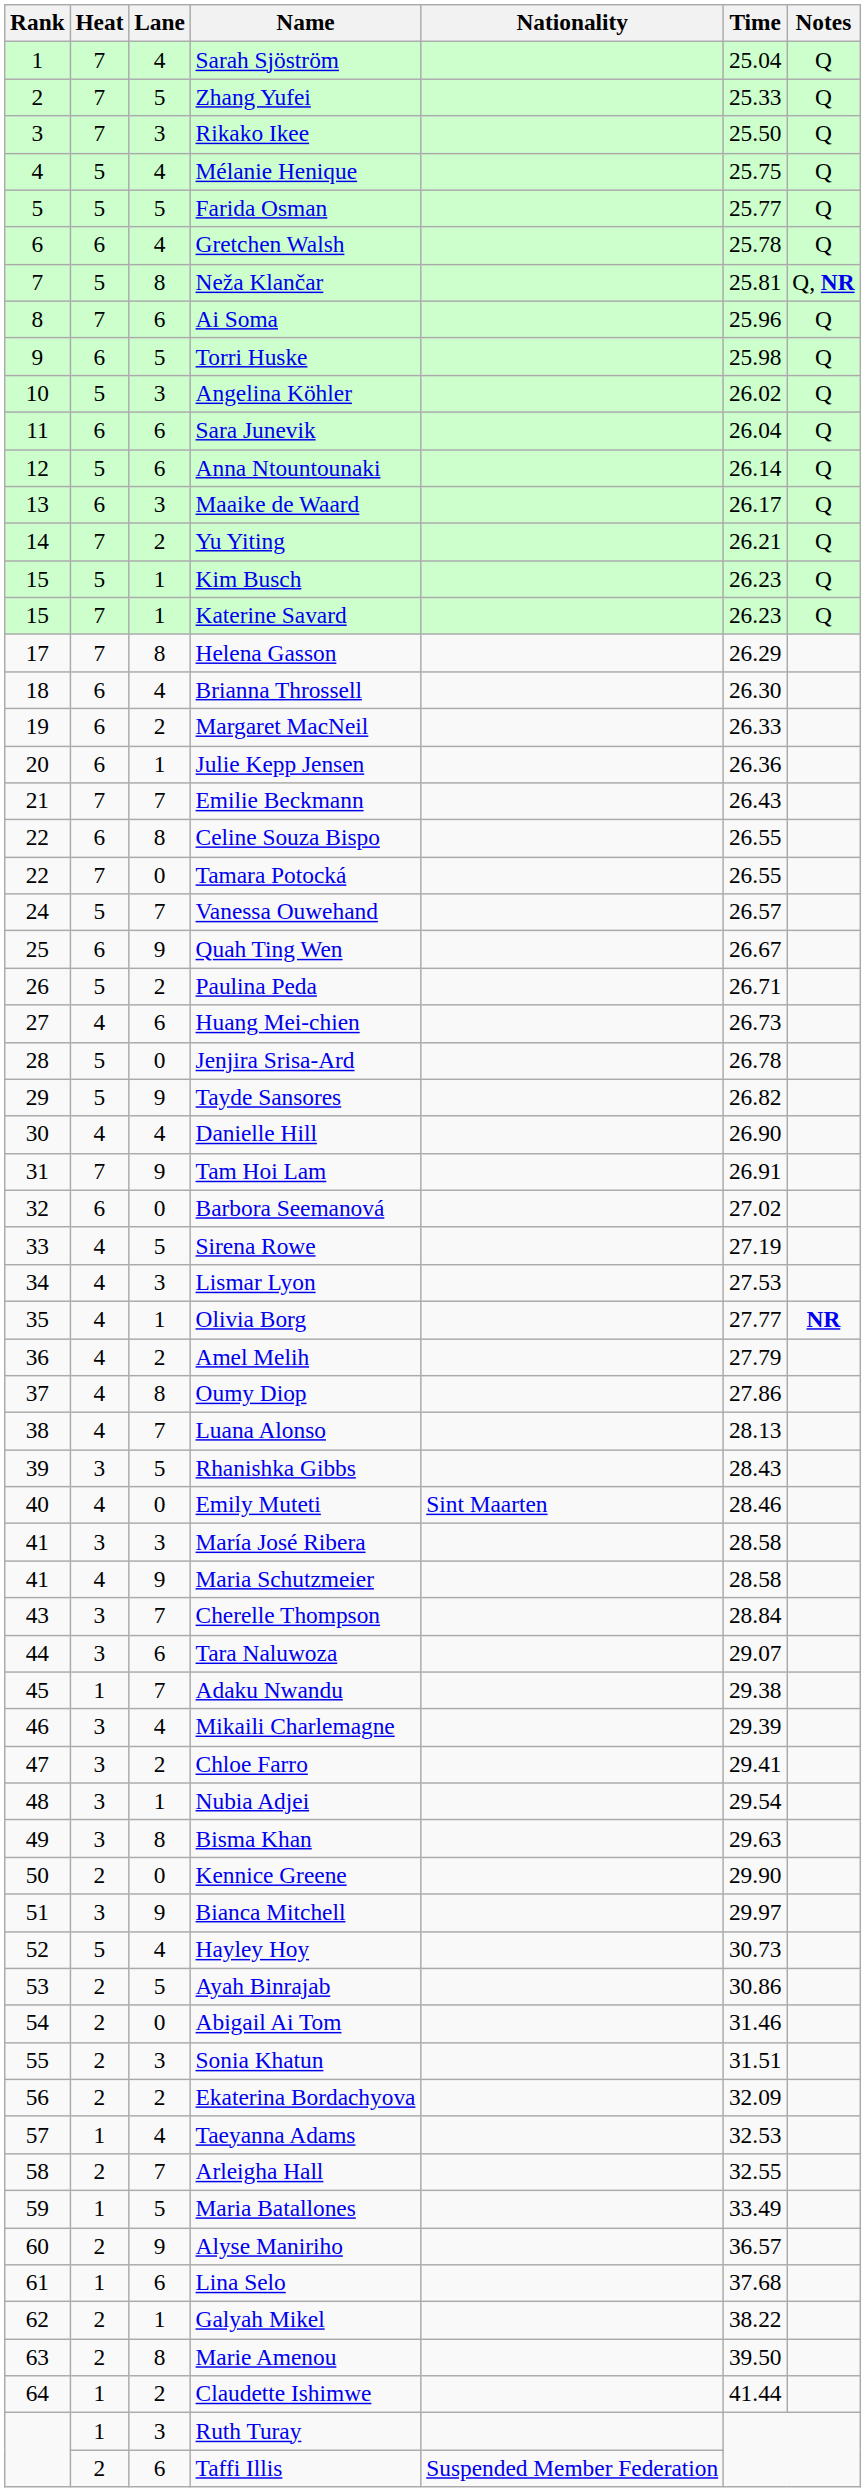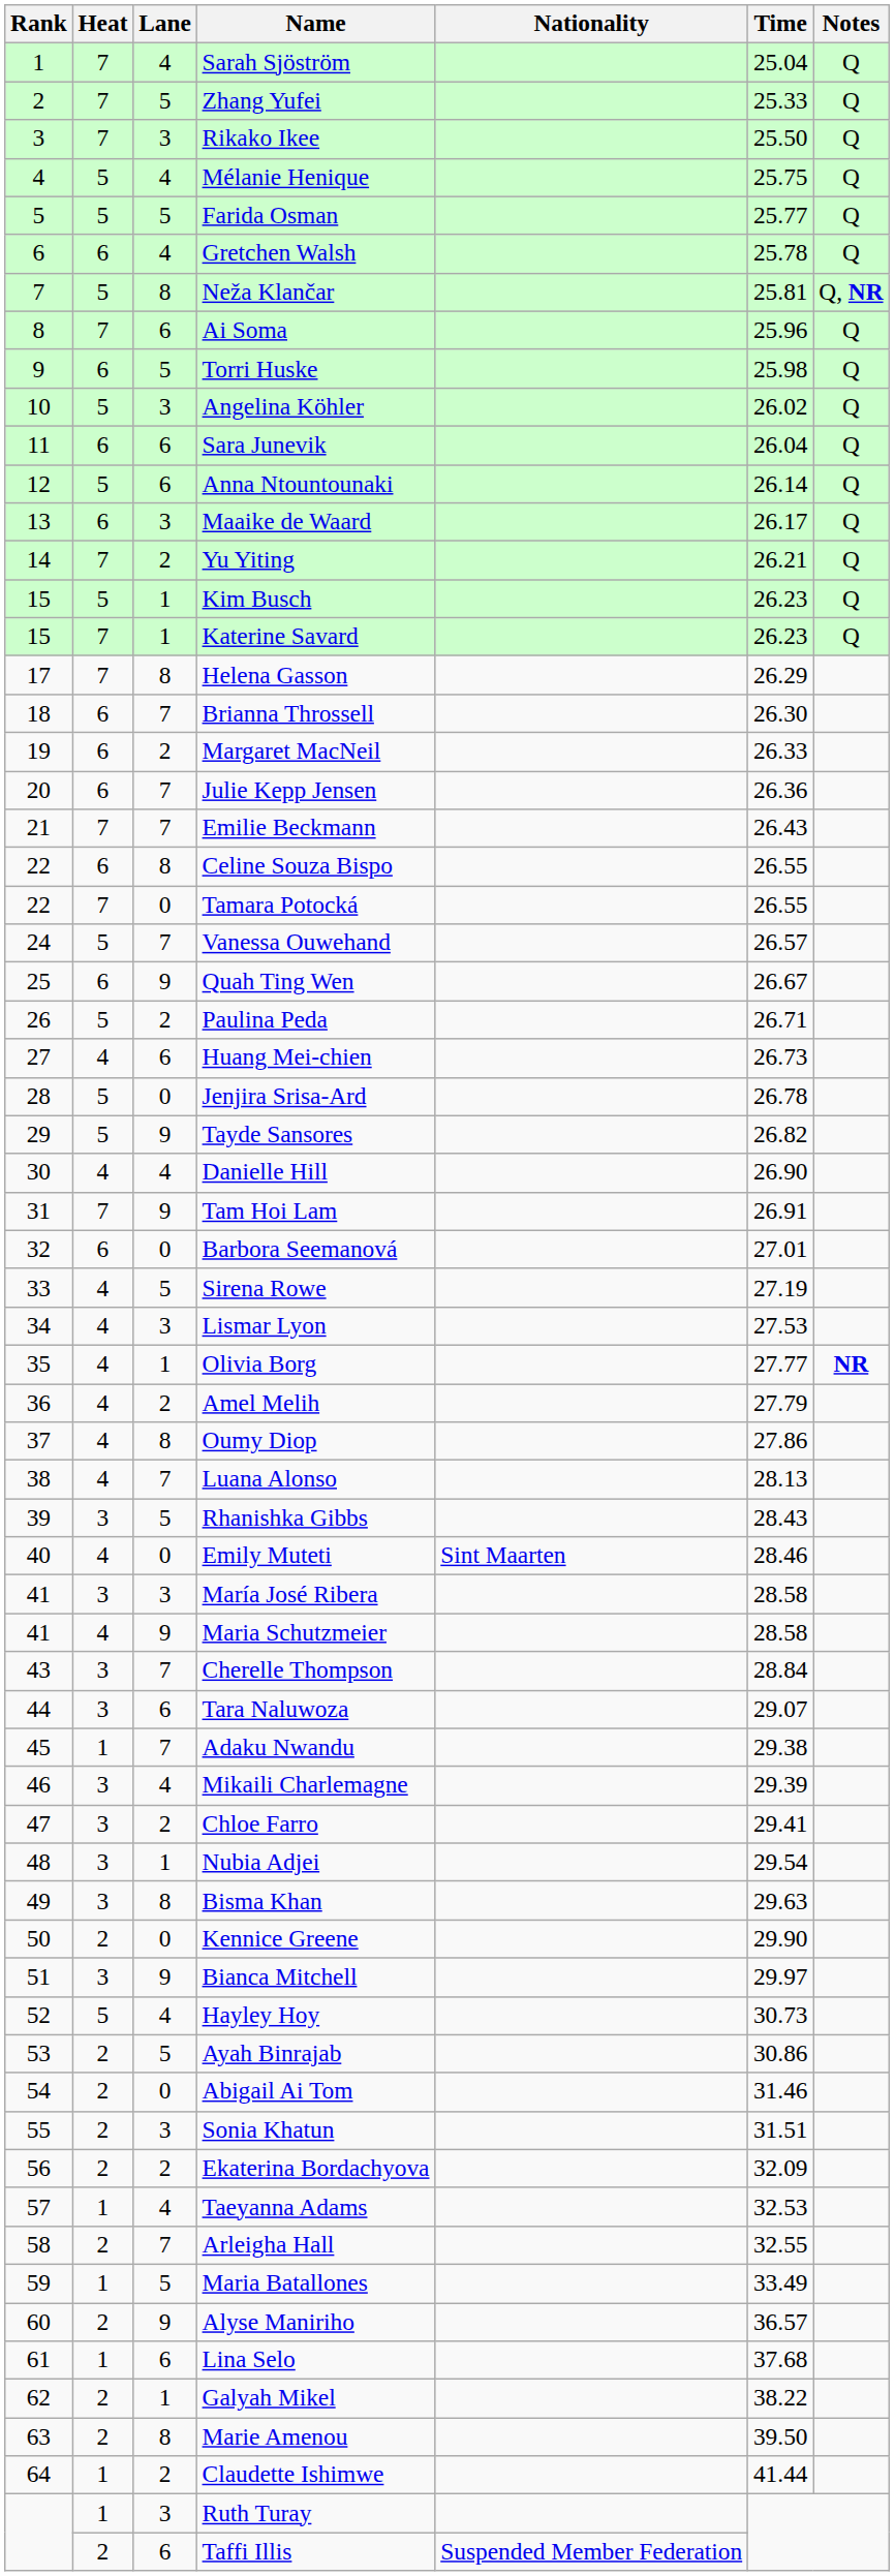 <table class="wikitable sortable" style="text-align:center">
 <tr>
 <th>Rank</th>
 <th>Heat</th>
 <th>Lane</th>
 <th>Name</th>
 <th>Nationality</th>
 <th>Time</th>
 <th>Notes</th>
 </tr>
 <tr bgcolor=ccffcc>
 <td>1</td>
 <td>7</td>
 <td>4</td>
 <td align=left><a href='#'>Sarah Sjöström</a></td>
 <td align=left></td>
 <td>25.04</td>
 <td>Q</td>
 </tr>
 <tr bgcolor=ccffcc>
 <td>2</td>
 <td>7</td>
 <td>5</td>
 <td align=left><a href='#'>Zhang Yufei</a></td>
 <td align=left></td>
 <td>25.33</td>
 <td>Q</td>
 </tr>
 <tr bgcolor=ccffcc>
 <td>3</td>
 <td>7</td>
 <td>3</td>
 <td align=left><a href='#'>Rikako Ikee</a></td>
 <td align=left></td>
 <td>25.50</td>
 <td>Q</td>
 </tr>
 <tr bgcolor=ccffcc>
 <td>4</td>
 <td>5</td>
 <td>4</td>
 <td align=left><a href='#'>Mélanie Henique</a></td>
 <td align=left></td>
 <td>25.75</td>
 <td>Q</td>
 </tr>
 <tr bgcolor=ccffcc>
 <td>5</td>
 <td>5</td>
 <td>5</td>
 <td align=left><a href='#'>Farida Osman</a></td>
 <td align=left></td>
 <td>25.77</td>
 <td>Q</td>
 </tr>
 <tr bgcolor=ccffcc>
 <td>6</td>
 <td>6</td>
 <td>4</td>
 <td align=left><a href='#'>Gretchen Walsh</a></td>
 <td align=left></td>
 <td>25.78</td>
 <td>Q</td>
 </tr>
 <tr bgcolor=ccffcc>
 <td>7</td>
 <td>5</td>
 <td>8</td>
 <td align=left><a href='#'>Neža Klančar</a></td>
 <td align=left></td>
 <td>25.81</td>
 <td>Q, <strong><a href='#'>NR</a></strong></td>
 </tr>
 <tr bgcolor=ccffcc>
 <td>8</td>
 <td>7</td>
 <td>6</td>
 <td align=left><a href='#'>Ai Soma</a></td>
 <td align=left></td>
 <td>25.96</td>
 <td>Q</td>
 </tr>
 <tr bgcolor=ccffcc>
 <td>9</td>
 <td>6</td>
 <td>5</td>
 <td align=left><a href='#'>Torri Huske</a></td>
 <td align=left></td>
 <td>25.98</td>
 <td>Q</td>
 </tr>
 <tr bgcolor=ccffcc>
 <td>10</td>
 <td>5</td>
 <td>3</td>
 <td align=left><a href='#'>Angelina Köhler</a></td>
 <td align=left></td>
 <td>26.02</td>
 <td>Q</td>
 </tr>
 <tr bgcolor=ccffcc>
 <td>11</td>
 <td>6</td>
 <td>6</td>
 <td align=left><a href='#'>Sara Junevik</a></td>
 <td align=left></td>
 <td>26.04</td>
 <td>Q</td>
 </tr>
 <tr bgcolor=ccffcc>
 <td>12</td>
 <td>5</td>
 <td>6</td>
 <td align=left><a href='#'>Anna Ntountounaki</a></td>
 <td align=left></td>
 <td>26.14</td>
 <td>Q</td>
 </tr>
 <tr bgcolor=ccffcc>
 <td>13</td>
 <td>6</td>
 <td>3</td>
 <td align=left><a href='#'>Maaike de Waard</a></td>
 <td align=left></td>
 <td>26.17</td>
 <td>Q</td>
 </tr>
 <tr bgcolor=ccffcc>
 <td>14</td>
 <td>7</td>
 <td>2</td>
 <td align=left><a href='#'>Yu Yiting</a></td>
 <td align=left></td>
 <td>26.21</td>
 <td>Q</td>
 </tr>
 <tr bgcolor=ccffcc>
 <td>15</td>
 <td>5</td>
 <td>1</td>
 <td align=left><a href='#'>Kim Busch</a></td>
 <td align=left></td>
 <td>26.23</td>
 <td>Q</td>
 </tr>
 <tr bgcolor=ccffcc>
 <td>15</td>
 <td>7</td>
 <td>1</td>
 <td align=left><a href='#'>Katerine Savard</a></td>
 <td align=left></td>
 <td>26.23</td>
 <td>Q</td>
 </tr>
 <tr>
 <td>17</td>
 <td>7</td>
 <td>8</td>
 <td align=left><a href='#'>Helena Gasson</a></td>
 <td align=left></td>
 <td>26.29</td>
 <td></td>
 </tr>
 <tr>
 <td>18</td>
 <td>6</td>
-<td>4</td>
+<td>7</td>
 <td align=left><a href='#'>Brianna Throssell</a></td>
 <td align=left></td>
 <td>26.30</td>
 <td></td>
 </tr>
 <tr>
 <td>19</td>
 <td>6</td>
 <td>2</td>
 <td align=left><a href='#'>Margaret MacNeil</a></td>
 <td align=left></td>
 <td>26.33</td>
 <td></td>
 </tr>
 <tr>
 <td>20</td>
 <td>6</td>
-<td>1</td>
+<td>7</td>
 <td align=left><a href='#'>Julie Kepp Jensen</a></td>
 <td align=left></td>
 <td>26.36</td>
 <td></td>
 </tr>
 <tr>
 <td>21</td>
 <td>7</td>
 <td>7</td>
 <td align=left><a href='#'>Emilie Beckmann</a></td>
 <td align=left></td>
 <td>26.43</td>
 <td></td>
 </tr>
 <tr>
 <td>22</td>
 <td>6</td>
 <td>8</td>
 <td align=left><a href='#'>Celine Souza Bispo</a></td>
 <td align=left></td>
 <td>26.55</td>
 <td></td>
 </tr>
 <tr>
 <td>22</td>
 <td>7</td>
 <td>0</td>
 <td align=left><a href='#'>Tamara Potocká</a></td>
 <td align=left></td>
 <td>26.55</td>
 <td></td>
 </tr>
 <tr>
 <td>24</td>
 <td>5</td>
 <td>7</td>
 <td align=left><a href='#'>Vanessa Ouwehand</a></td>
 <td align=left></td>
 <td>26.57</td>
 <td></td>
 </tr>
 <tr>
 <td>25</td>
 <td>6</td>
 <td>9</td>
 <td align=left><a href='#'>Quah Ting Wen</a></td>
 <td align=left></td>
 <td>26.67</td>
 <td></td>
 </tr>
 <tr>
 <td>26</td>
 <td>5</td>
 <td>2</td>
 <td align=left><a href='#'>Paulina Peda</a></td>
 <td align=left></td>
 <td>26.71</td>
 <td></td>
 </tr>
 <tr>
 <td>27</td>
 <td>4</td>
 <td>6</td>
 <td align=left><a href='#'>Huang Mei-chien</a></td>
 <td align=left></td>
 <td>26.73</td>
 <td></td>
 </tr>
 <tr>
 <td>28</td>
 <td>5</td>
 <td>0</td>
 <td align=left><a href='#'>Jenjira Srisa-Ard</a></td>
 <td align=left></td>
 <td>26.78</td>
 <td></td>
 </tr>
 <tr>
 <td>29</td>
 <td>5</td>
 <td>9</td>
 <td align=left><a href='#'>Tayde Sansores</a></td>
 <td align=left></td>
 <td>26.82</td>
 <td></td>
 </tr>
 <tr>
 <td>30</td>
 <td>4</td>
 <td>4</td>
 <td align=left><a href='#'>Danielle Hill</a></td>
 <td align=left></td>
 <td>26.90</td>
 <td></td>
 </tr>
 <tr>
 <td>31</td>
 <td>7</td>
 <td>9</td>
 <td align=left><a href='#'>Tam Hoi Lam</a></td>
 <td align=left></td>
 <td>26.91</td>
 <td></td>
 </tr>
 <tr>
 <td>32</td>
 <td>6</td>
 <td>0</td>
 <td align=left><a href='#'>Barbora Seemanová</a></td>
 <td align=left></td>
-<td>27.02</td>
+<td>27.01</td>
 <td></td>
 </tr>
 <tr>
 <td>33</td>
 <td>4</td>
 <td>5</td>
 <td align=left><a href='#'>Sirena Rowe</a></td>
 <td align=left></td>
 <td>27.19</td>
 <td></td>
 </tr>
 <tr>
 <td>34</td>
 <td>4</td>
 <td>3</td>
 <td align=left><a href='#'>Lismar Lyon</a></td>
 <td align=left></td>
 <td>27.53</td>
 <td></td>
 </tr>
 <tr>
 <td>35</td>
 <td>4</td>
 <td>1</td>
 <td align=left><a href='#'>Olivia Borg</a></td>
 <td align=left></td>
 <td>27.77</td>
 <td><strong><a href='#'>NR</a></strong></td>
 </tr>
 <tr>
 <td>36</td>
 <td>4</td>
 <td>2</td>
 <td align=left><a href='#'>Amel Melih</a></td>
 <td align=left></td>
 <td>27.79</td>
 <td></td>
 </tr>
 <tr>
 <td>37</td>
 <td>4</td>
 <td>8</td>
 <td align=left><a href='#'>Oumy Diop</a></td>
 <td align=left></td>
 <td>27.86</td>
 <td></td>
 </tr>
 <tr>
 <td>38</td>
 <td>4</td>
 <td>7</td>
 <td align=left><a href='#'>Luana Alonso</a></td>
 <td align=left></td>
 <td>28.13</td>
 <td></td>
 </tr>
 <tr>
 <td>39</td>
 <td>3</td>
 <td>5</td>
 <td align=left><a href='#'>Rhanishka Gibbs</a></td>
 <td align=left></td>
 <td>28.43</td>
 <td></td>
 </tr>
 <tr>
 <td>40</td>
 <td>4</td>
 <td>0</td>
 <td align=left><a href='#'>Emily Muteti</a></td>
 <td align=left> <a href='#'>Sint Maarten</a></td>
 <td>28.46</td>
 <td></td>
 </tr>
 <tr>
 <td>41</td>
 <td>3</td>
 <td>3</td>
 <td align=left><a href='#'>María José Ribera</a></td>
 <td align=left></td>
 <td>28.58</td>
 <td></td>
 </tr>
 <tr>
 <td>41</td>
 <td>4</td>
 <td>9</td>
 <td align=left><a href='#'>Maria Schutzmeier</a></td>
 <td align=left></td>
 <td>28.58</td>
 <td></td>
 </tr>
 <tr>
 <td>43</td>
 <td>3</td>
 <td>7</td>
 <td align=left><a href='#'>Cherelle Thompson</a></td>
 <td align=left></td>
 <td>28.84</td>
 <td></td>
 </tr>
 <tr>
 <td>44</td>
 <td>3</td>
 <td>6</td>
 <td align=left><a href='#'>Tara Naluwoza</a></td>
 <td align=left></td>
 <td>29.07</td>
 <td></td>
 </tr>
 <tr>
 <td>45</td>
 <td>1</td>
 <td>7</td>
 <td align=left><a href='#'>Adaku Nwandu</a></td>
 <td align=left></td>
 <td>29.38</td>
 <td></td>
 </tr>
 <tr>
 <td>46</td>
 <td>3</td>
 <td>4</td>
 <td align=left><a href='#'>Mikaili Charlemagne</a></td>
 <td align=left></td>
 <td>29.39</td>
 <td></td>
 </tr>
 <tr>
 <td>47</td>
 <td>3</td>
 <td>2</td>
 <td align=left><a href='#'>Chloe Farro</a></td>
 <td align=left></td>
 <td>29.41</td>
 <td></td>
 </tr>
 <tr>
 <td>48</td>
 <td>3</td>
 <td>1</td>
 <td align=left><a href='#'>Nubia Adjei</a></td>
 <td align=left></td>
 <td>29.54</td>
 <td></td>
 </tr>
 <tr>
 <td>49</td>
 <td>3</td>
 <td>8</td>
 <td align=left><a href='#'>Bisma Khan</a></td>
 <td align=left></td>
 <td>29.63</td>
 <td></td>
 </tr>
 <tr>
 <td>50</td>
 <td>2</td>
 <td>0</td>
 <td align=left><a href='#'>Kennice Greene</a></td>
 <td align=left></td>
 <td>29.90</td>
 <td></td>
 </tr>
 <tr>
 <td>51</td>
 <td>3</td>
 <td>9</td>
 <td align=left><a href='#'>Bianca Mitchell</a></td>
 <td align=left></td>
 <td>29.97</td>
 <td></td>
 </tr>
 <tr>
 <td>52</td>
 <td>5</td>
 <td>4</td>
 <td align=left><a href='#'>Hayley Hoy</a></td>
 <td align=left></td>
 <td>30.73</td>
 <td></td>
 </tr>
 <tr>
 <td>53</td>
 <td>2</td>
 <td>5</td>
 <td align=left><a href='#'>Ayah Binrajab</a></td>
 <td align=left></td>
 <td>30.86</td>
 <td></td>
 </tr>
 <tr>
 <td>54</td>
 <td>2</td>
 <td>0</td>
 <td align=left><a href='#'>Abigail Ai Tom</a></td>
 <td align=left></td>
 <td>31.46</td>
 <td></td>
 </tr>
 <tr>
 <td>55</td>
 <td>2</td>
 <td>3</td>
 <td align=left><a href='#'>Sonia Khatun</a></td>
 <td align=left></td>
 <td>31.51</td>
 <td></td>
 </tr>
 <tr>
 <td>56</td>
 <td>2</td>
 <td>2</td>
 <td align=left><a href='#'>Ekaterina Bordachyova</a></td>
 <td align=left></td>
 <td>32.09</td>
 <td></td>
 </tr>
 <tr>
 <td>57</td>
 <td>1</td>
 <td>4</td>
 <td align=left><a href='#'>Taeyanna Adams</a></td>
 <td align=left></td>
 <td>32.53</td>
 <td></td>
 </tr>
 <tr>
 <td>58</td>
 <td>2</td>
 <td>7</td>
 <td align=left><a href='#'>Arleigha Hall</a></td>
 <td align=left></td>
 <td>32.55</td>
 <td></td>
 </tr>
 <tr>
 <td>59</td>
 <td>1</td>
 <td>5</td>
 <td align=left><a href='#'>Maria Batallones</a></td>
 <td align=left></td>
 <td>33.49</td>
 <td></td>
 </tr>
 <tr>
 <td>60</td>
 <td>2</td>
 <td>9</td>
 <td align=left><a href='#'>Alyse Maniriho</a></td>
 <td align=left></td>
 <td>36.57</td>
 <td></td>
 </tr>
 <tr>
 <td>61</td>
 <td>1</td>
 <td>6</td>
 <td align=left><a href='#'>Lina Selo</a></td>
 <td align=left></td>
 <td>37.68</td>
 <td></td>
 </tr>
 <tr>
 <td>62</td>
 <td>2</td>
 <td>1</td>
 <td align=left><a href='#'>Galyah Mikel</a></td>
 <td align=left></td>
 <td>38.22</td>
 <td></td>
 </tr>
 <tr>
 <td>63</td>
 <td>2</td>
 <td>8</td>
 <td align=left><a href='#'>Marie Amenou</a></td>
 <td align=left></td>
 <td>39.50</td>
 <td></td>
 </tr>
 <tr>
 <td>64</td>
 <td>1</td>
 <td>2</td>
 <td align=left><a href='#'>Claudette Ishimwe</a></td>
 <td align=left></td>
 <td>41.44</td>
 <td></td>
 </tr>
 <tr>
 <td rowspan=2></td>
 <td>1</td>
 <td>3</td>
 <td align=left><a href='#'>Ruth Turay</a></td>
 <td align=left></td>
 <td rowspan=2 colspan=2></td>
 </tr>
 <tr>
 <td>2</td>
 <td>6</td>
 <td align=left><a href='#'>Taffi Illis</a></td>
 <td align=left> <a href='#'>Suspended Member Federation</a></td>
 </tr>
 </table>
